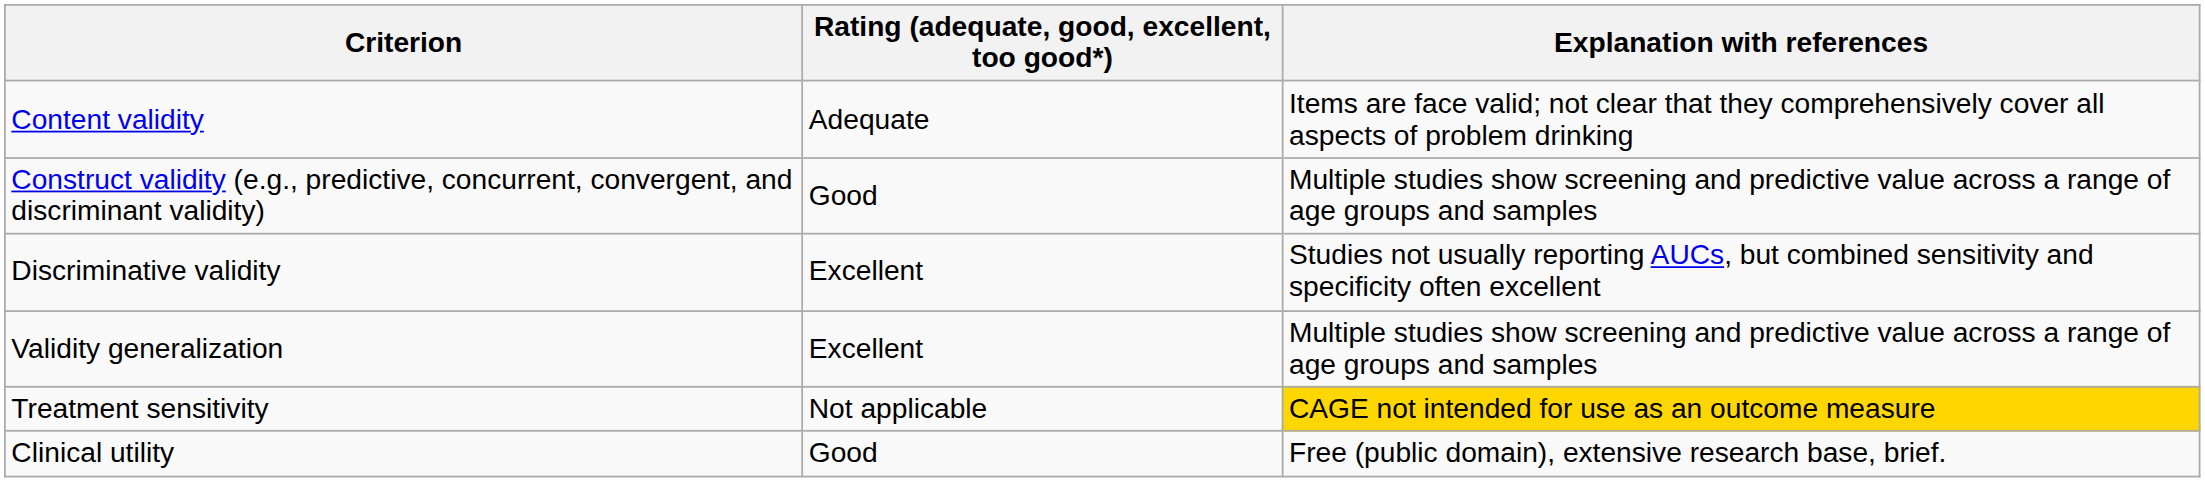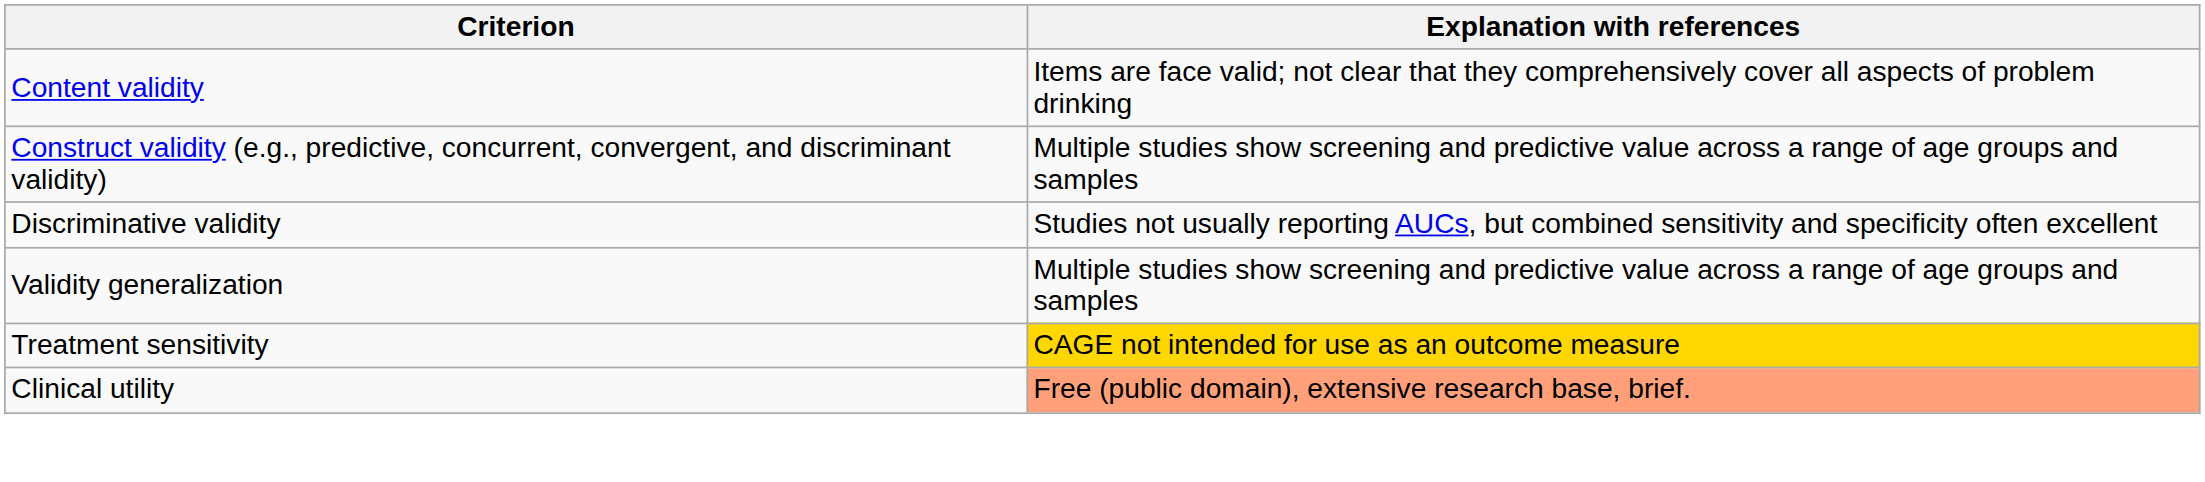 <table class="wikitable">
 <tr>
 <th>Criterion</th>
-<th>Rating (adequate, good, excellent, too good*)</th>
 <th>Explanation with references</th>
 </tr>
 <tr>
 <td><a href='#'>Content validity</a></td>
-<td>Adequate</td>
 <td>Items are face valid; not clear that they comprehensively cover all aspects of problem drinking</td>
 </tr>
 <tr>
 <td><a href='#'>Construct validity</a> (e.g., predictive, concurrent, convergent, and discriminant validity)</td>
-<td>Good</td>
 <td>Multiple studies show screening and predictive value across a range of age groups and samples</td>
 </tr>
 <tr>
 <td>Discriminative validity</td>
-<td>Excellent</td>
 <td>Studies not usually reporting <a href='#'>AUCs</a>, but combined sensitivity and specificity often excellent</td>
 </tr>
 <tr>
 <td>Validity generalization</td>
-<td>Excellent</td>
 <td>Multiple studies show screening and predictive value across a range of age groups and samples</td>
 </tr>
 <tr>
 <td>Treatment sensitivity</td>
-<td>Not applicable</td>
 <td style="background: gold;">CAGE not intended for use as an outcome measure</td>
 </tr>
 <tr>
 <td>Clinical utility</td>
-<td>Good</td>
-<td>Free (public domain), extensive research base, brief.</td>
+<td style="background: lightsalmon;">Free (public domain), extensive research base, brief.</td>
 </tr>
 </table>
